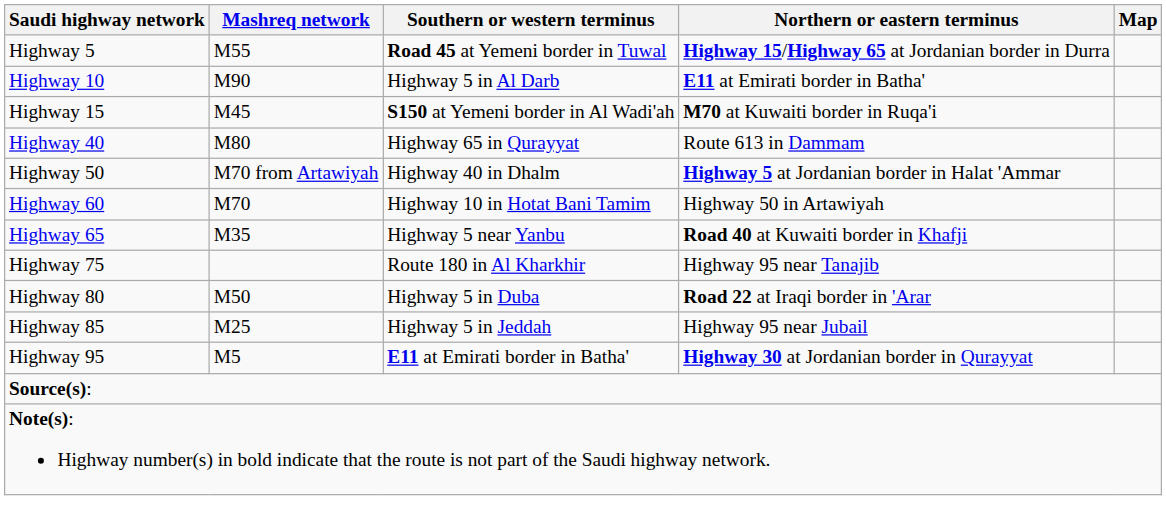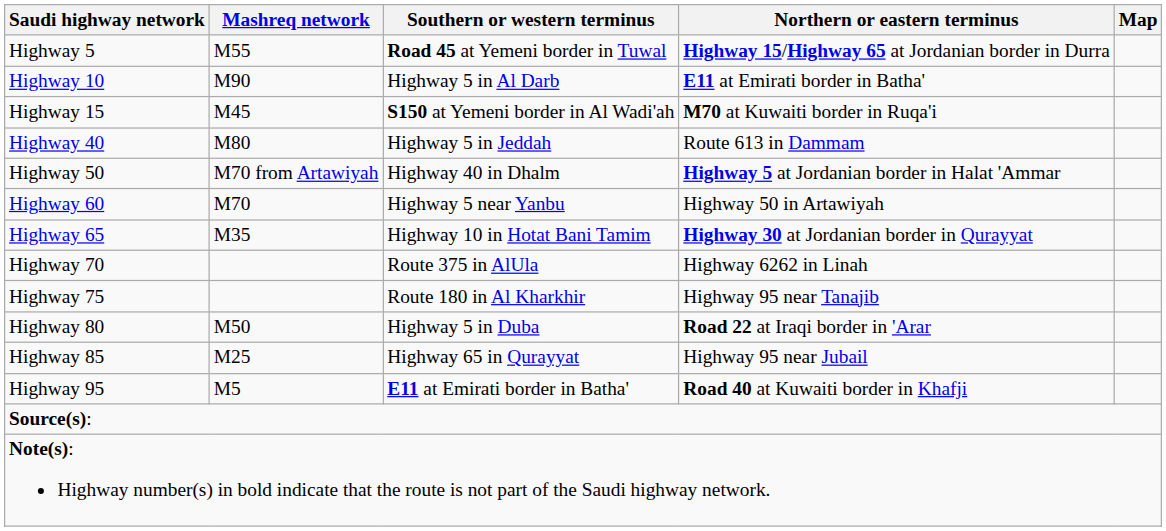 <table class="wikitable">
 <tr>
 <th>Saudi highway network</th>
 <th><a href='#'>Mashreq network</a></th>
 <th>Southern or western terminus</th>
 <th>Northern or eastern terminus</th>
 <th>Map</th>
 </tr>
 <tr>
 <td> Highway 5</td>
 <td> M55</td>
 <td><strong>Road 45</strong> at Yemeni border in <a href='#'>Tuwal</a></td>
 <td><a href='#'><strong>Highway 15</strong></a>/<a href='#'><strong>Highway 65</strong></a> at Jordanian border in Durra</td>
 <td></td>
 </tr>
 <tr>
 <td> <a href='#'>Highway 10</a></td>
 <td> M90</td>
 <td>Highway 5 in <a href='#'>Al Darb</a></td>
 <td><a href='#'><strong>E11</strong></a> at Emirati border in Batha'</td>
 <td></td>
 </tr>
 <tr>
 <td> Highway 15</td>
 <td> M45</td>
 <td><strong>S150</strong> at Yemeni border in Al Wadi'ah</td>
 <td><strong>M70</strong> at Kuwaiti border in Ruqa'i</td>
 <td></td>
 </tr>
 <tr>
 <td> <a href='#'>Highway 40</a></td>
 <td> M80</td>
-<td>Highway 65 in <a href='#'>Qurayyat</a></td>
+<td>Highway 5 in <a href='#'>Jeddah</a></td>
 <td>Route 613 in <a href='#'>Dammam</a></td>
 <td></td>
 </tr>
 <tr>
 <td> Highway 50</td>
 <td> M70 from <a href='#'>Artawiyah</a></td>
 <td>Highway 40 in Dhalm</td>
 <td><a href='#'><strong>Highway 5</strong></a> at Jordanian border in Halat 'Ammar</td>
 <td></td>
 </tr>
 <tr>
 <td> <a href='#'>Highway 60</a></td>
 <td> M70</td>
-<td>Highway 10 in <a href='#'>Hotat Bani Tamim</a></td>
+<td>Highway 5 near <a href='#'>Yanbu</a></td>
 <td>Highway 50 in Artawiyah</td>
 <td></td>
 </tr>
 <tr>
 <td> <a href='#'>Highway 65</a></td>
 <td> M35</td>
-<td>Highway 5 near <a href='#'>Yanbu</a></td>
-<td><strong>Road 40</strong> at Kuwaiti border in <a href='#'>Khafji</a></td>
+<td>Highway 10 in <a href='#'>Hotat Bani Tamim</a></td>
+<td><a href='#'><strong>Highway 30</strong></a> at Jordanian border in <a href='#'>Qurayyat</a></td>
+<td></td>
+</tr>
+<tr>
+<td> Highway 70</td>
+<td></td>
+<td>Route 375 in <a href='#'>AlUla</a></td>
+<td>Highway 6262 in Linah</td>
 <td></td>
 </tr>
 <tr>
 <td> Highway 75</td>
 <td></td>
 <td>Route 180 in <a href='#'>Al Kharkhir</a></td>
 <td>Highway 95 near <a href='#'>Tanajib</a></td>
 <td></td>
 </tr>
 <tr>
 <td> Highway 80</td>
 <td> M50</td>
 <td>Highway 5 in <a href='#'>Duba</a></td>
 <td><strong>Road 22</strong> at Iraqi border in <a href='#'>'Arar</a></td>
 <td></td>
 </tr>
 <tr>
 <td> Highway 85</td>
 <td> M25</td>
-<td>Highway 5 in <a href='#'>Jeddah</a></td>
+<td>Highway 65 in <a href='#'>Qurayyat</a></td>
 <td>Highway 95 near <a href='#'>Jubail</a></td>
 <td></td>
 </tr>
 <tr>
 <td> Highway 95</td>
 <td> M5</td>
 <td><a href='#'><strong>E11</strong></a> at Emirati border in Batha'</td>
-<td><a href='#'><strong>Highway 30</strong></a> at Jordanian border in <a href='#'>Qurayyat</a></td>
+<td><strong>Road 40</strong> at Kuwaiti border in <a href='#'>Khafji</a></td>
 <td></td>
 </tr>
 <tr>
 <td colspan="5"><strong>Source(s)</strong>:</td>
 </tr>
 <tr>
 <td colspan="5"><strong>Note(s)</strong>:<br><ul><li>Highway number(s) in bold indicate that the route is not part of the Saudi highway network.</li></ul></td>
 </tr>
 </table>
